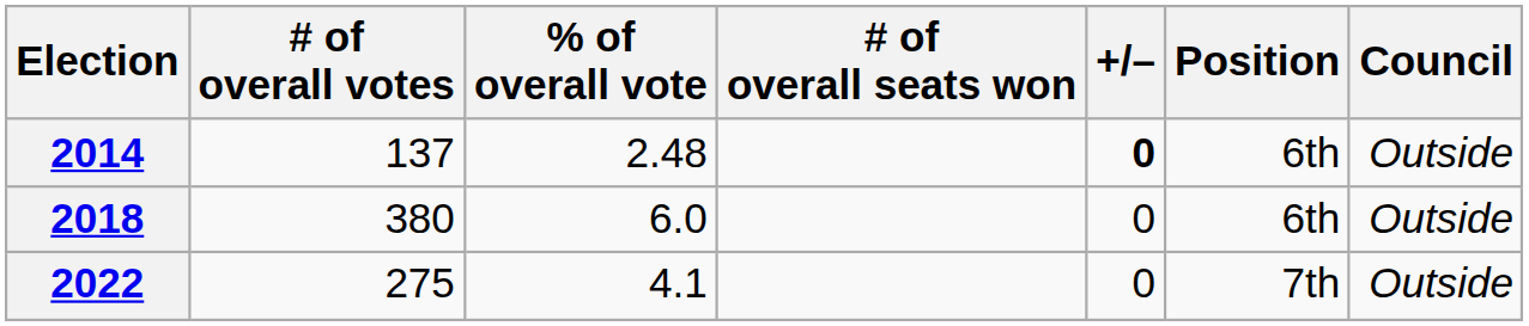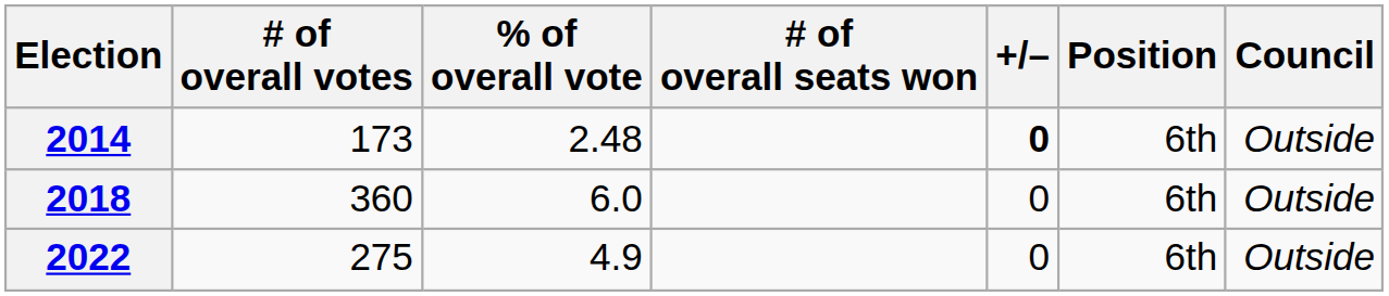 <table class="wikitable" style="text-align: right;">
 <tr>
 <th>Election</th>
 <th># of<br>overall votes</th>
 <th>% of<br>overall vote</th>
 <th># of<br>overall seats won</th>
 <th>+/–</th>
 <th>Position</th>
 <th>Council</th>
 </tr>
 <tr>
 <th><a href='#'>2014</a></th>
-<td> 137</td>
+<td> 173</td>
 <td> 2.48</td>
 <td></td>
 <td><strong> 0</strong></td>
 <td> 6th</td>
 <td><em>Outside</em></td>
 </tr>
 <tr>
 <th><a href='#'>2018</a></th>
-<td> 380</td>
+<td> 360</td>
 <td> 6.0</td>
 <td></td>
 <td> 0</td>
 <td> 6th</td>
 <td><em>Outside</em></td>
 </tr>
 <tr>
 <th><a href='#'>2022</a></th>
 <td> 275</td>
-<td> 4.1</td>
+<td> 4.9</td>
 <td></td>
 <td> 0</td>
-<td> 7th</td>
+<td> 6th</td>
 <td><em>Outside</em></td>
 </tr>
 </table>
